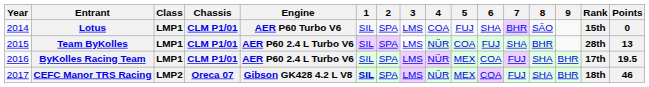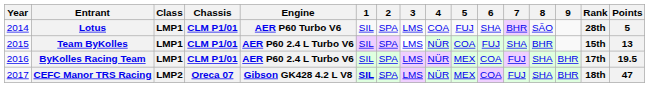 <table class="wikitable" style="text-align:center; font-size:85%">
 <tr>
 <th>Year</th>
 <th>Entrant</th>
 <th>Class</th>
 <th>Chassis</th>
 <th>Engine</th>
 <th>1</th>
 <th>2</th>
 <th>3</th>
 <th>4</th>
 <th>5</th>
 <th>6</th>
 <th>7</th>
 <th>8</th>
 <th>9</th>
 <th>Rank</th>
 <th>Points</th>
 </tr>
 <tr>
 <td><a href='#'>2014</a></td>
 <th nowrap><a href='#'>Lotus</a></th>
 <th>LMP1</th>
 <th nowrap><a href='#'>CLM P1/01</a></th>
 <th nowrap><a href='#'>AER</a> P60 Turbo V6</th>
 <td><a href='#'>SIL</a></td>
 <td><a href='#'>SPA</a></td>
 <td><a href='#'>LMS</a></td>
 <td><a href='#'>COA</a></td>
 <td><a href='#'>FUJ</a></td>
 <td><a href='#'>SHA</a></td>
 <td style="background:#EFCFFF;"><a href='#'>BHR</a><br></td>
 <td><a href='#'>SÃO</a></td>
 <td></td>
-<th>15th</th>
-<th>0</th>
+<th>28th</th>
+<th>5</th>
 </tr>
 <tr>
 <td><a href='#'>2015</a></td>
 <th nowrap><a href='#'>Team ByKolles</a></th>
 <th>LMP1</th>
 <th nowrap><a href='#'>CLM P1/01</a></th>
 <th nowrap><a href='#'>AER</a> P60 2.4 L Turbo V6</th>
 <td style="background:#EFCFFF;"><a href='#'>SIL</a><br></td>
 <td style="background:#EFCFFF;"><a href='#'>SPA</a><br></td>
 <td style="background:#FFFFFF;"><a href='#'>LMS</a><br></td>
 <td style="background:#DFFFDF;"><a href='#'>NÜR</a><br></td>
 <td style="background:#DFFFDF;"><a href='#'>COA</a><br></td>
 <td style="background:#DFFFDF;"><a href='#'>FUJ</a><br></td>
 <td style="background:#DFFFDF;"><a href='#'>SHA</a><br></td>
 <td style="background:#DFFFDF;"><a href='#'>BHR</a><br></td>
 <td></td>
-<th>28th</th>
+<th>15th</th>
 <th>13</th>
 </tr>
 <tr>
 <td><a href='#'>2016</a></td>
 <th nowrap><a href='#'>ByKolles Racing Team</a></th>
 <th>LMP1</th>
 <th nowrap><a href='#'>CLM P1/01</a></th>
 <th nowrap><a href='#'>AER</a> P60 2.4 L Turbo V6</th>
 <td style="background:#DFFFDF;"><a href='#'>SIL</a><br></td>
 <td style="background:#DFFFDF;"><a href='#'>SPA</a><br></td>
 <td style="background:#EFCFFF;"><a href='#'>LMS</a><br></td>
 <td style="background:#EFCFFF;"><a href='#'>NÜR</a><br></td>
 <td style="background:#DFFFDF;"><a href='#'>MEX</a><br></td>
 <td style="background:#DFFFDF;"><a href='#'>COA</a><br></td>
 <td style="background:#EFCFFF;"><a href='#'>FUJ</a><br></td>
 <td style="background:#DFFFDF;"><a href='#'>SHA</a><br></td>
 <td style="background:#DFFFDF;"><a href='#'>BHR</a><br></td>
 <th>17th</th>
 <th>19.5</th>
 </tr>
 <tr>
 <td><a href='#'>2017</a></td>
 <th nowrap><a href='#'>CEFC Manor TRS Racing</a></th>
 <th>LMP2</th>
 <th nowrap><a href='#'>Oreca 07</a></th>
 <th nowrap><a href='#'>Gibson</a> GK428 4.2 L V8</th>
 <td style="background:#DFFFDF;"><strong><a href='#'>SIL</a><br></strong></td>
 <td style="background:#DFFFDF;"><a href='#'>SPA</a><br></td>
 <td style="background:#EFCFFF;"><a href='#'>LMS</a><br></td>
 <td style="background:#DFFFDF;"><a href='#'>NÜR</a><br></td>
 <td style="background:#DFFFDF;"><a href='#'>MEX</a><br></td>
 <td style="background:#EFCFFF;"><a href='#'>COA</a><br></td>
 <td style="background:#DFFFDF;"><a href='#'>FUJ</a><br></td>
 <td style="background:#DFFFDF;"><a href='#'>SHA</a><br></td>
 <td style="background:#DFFFDF;"><a href='#'>BHR</a><br></td>
 <th>18th</th>
-<th>46</th>
+<th>47</th>
 </tr>
 </table>
